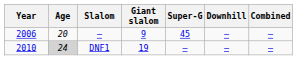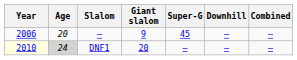 <table class=wikitable style="text-align:center">
 <tr>
 <th>  Year  </th>
 <th> Age </th>
 <th> Slalom </th>
 <th> Giant <br> slalom </th>
 <th>Super-G</th>
 <th>Downhill</th>
 <th>Combined</th>
 </tr>
 <tr>
 <td><a href='#'>2006</a></td>
 <td><em>20</em></td>
 <td><a href='#'>—</a></td>
 <td><a href='#'>9</a></td>
 <td><a href='#'>45</a></td>
 <td><a href='#'>—</a></td>
 <td><a href='#'>—</a></td>
 </tr>
 <tr>
-<td><a href='#'>2010</a></td>
+<td style="background: lightyellow;"><a href='#'>2010</a></td>
 <td style="background: lightgrey;"><em>24</em></td>
 <td><a href='#'>DNF1</a></td>
-<td><a href='#'>19</a></td>
+<td><a href='#'>20</a></td>
 <td><a href='#'>—</a></td>
 <td><a href='#'>—</a></td>
 <td><a href='#'>—</a></td>
 </tr>
 </table>
